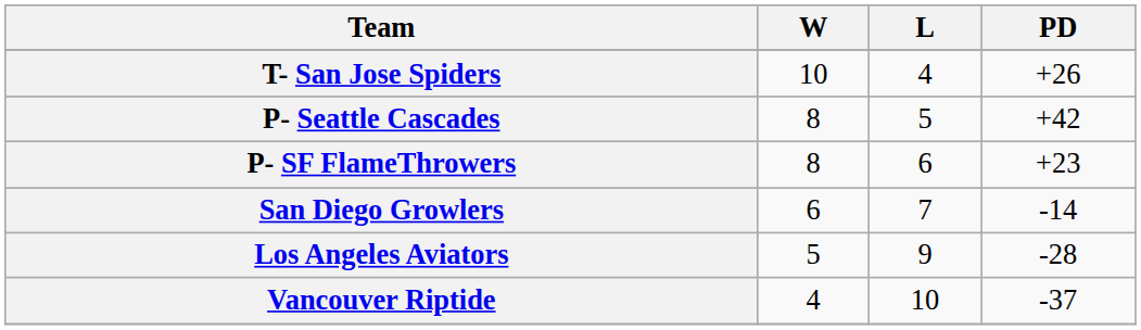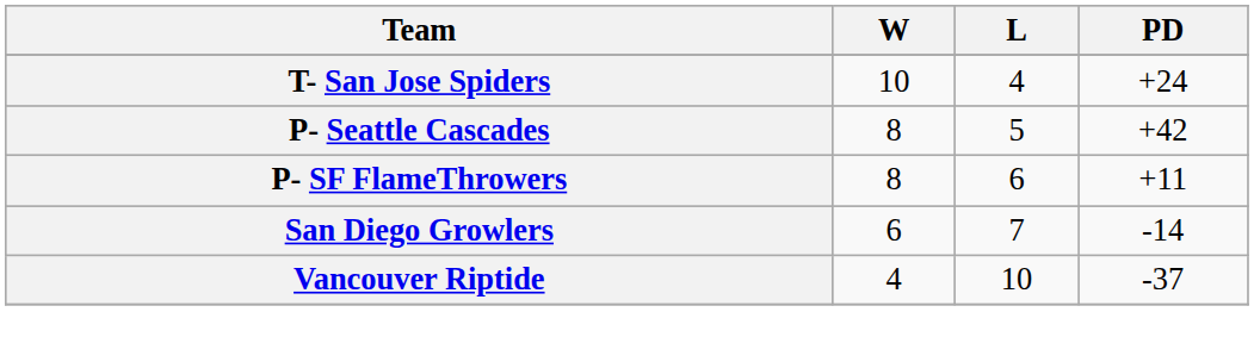 <table class="wikitable" width=50% style="text-align:center;">
 <tr>
 <th>Team</th>
 <th>W</th>
 <th>L</th>
 <th>PD</th>
 </tr>
 <tr>
 </tr>
 <tr>
 <th><strong>T- </strong><a href='#'>San Jose Spiders</a></th>
 <td style="text-align:center;">10</td>
 <td style="text-align:center;">4</td>
-<td style="text-align:center;">+26</td>
+<td style="text-align:center;">+24</td>
 </tr>
 <tr>
 <th><strong>P- </strong><a href='#'>Seattle Cascades</a></th>
 <td style="text-align:center;">8</td>
 <td style="text-align:center;">5</td>
 <td style="text-align:center;">+42</td>
 </tr>
 <tr>
 <th><strong>P- </strong><a href='#'>SF FlameThrowers</a></th>
 <td style="text-align:center;">8</td>
 <td style="text-align:center;">6</td>
-<td style="text-align:center;">+23</td>
+<td style="text-align:center;">+11</td>
 </tr>
 <tr>
 <th><a href='#'>San Diego Growlers</a></th>
 <td style="text-align:center;">6</td>
 <td style="text-align:center;">7</td>
 <td style="text-align:center;">-14</td>
-</tr>
-<tr>
-<th><a href='#'>Los Angeles Aviators</a></th>
-<td style="text-align:center;">5</td>
-<td style="text-align:center;">9</td>
-<td style="text-align:center;">-28</td>
 </tr>
 <tr>
 <th><a href='#'>Vancouver Riptide</a></th>
 <td style="text-align:center;">4</td>
 <td style="text-align:center;">10</td>
 <td style="text-align:center;">-37</td>
 </tr>
 <tr>
 </tr>
 </table>
